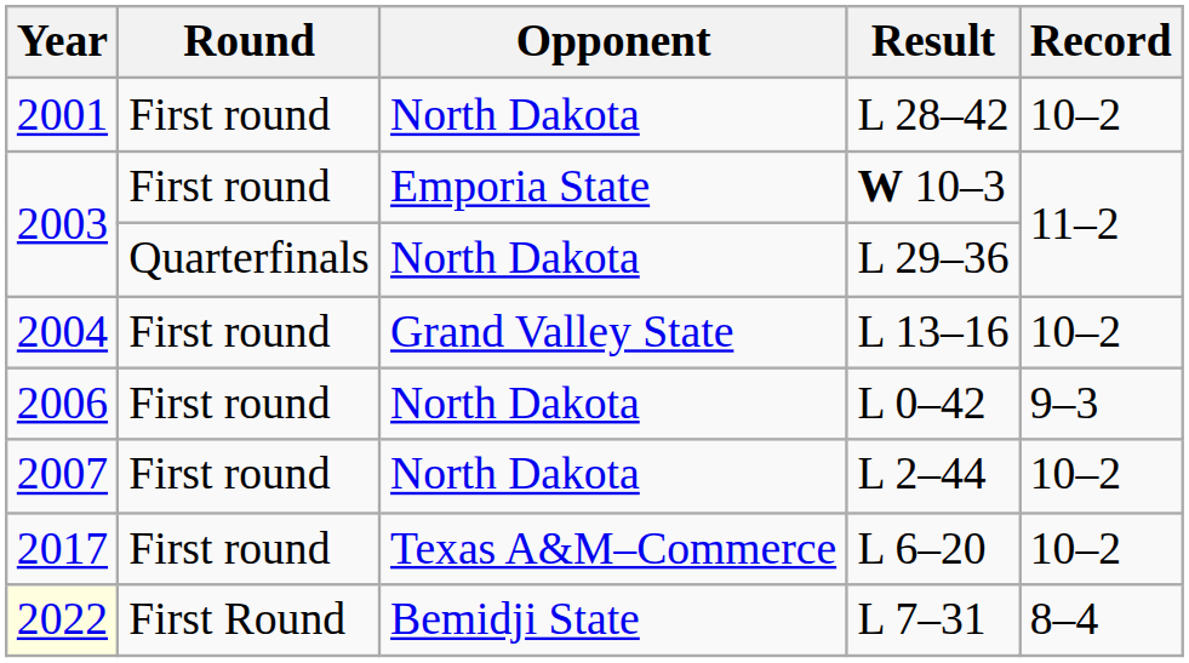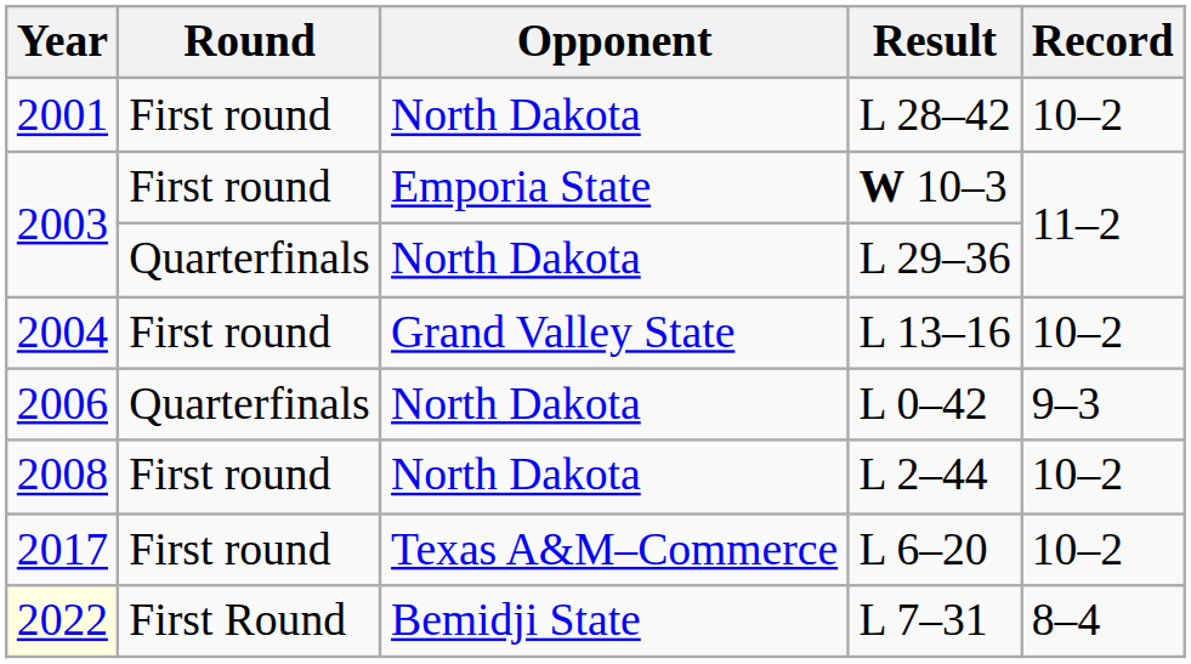 <table class="wikitable">
 <tr>
 <th>Year</th>
 <th>Round</th>
 <th>Opponent</th>
 <th>Result</th>
 <th>Record</th>
 </tr>
 <tr>
 <td><a href='#'>2001</a></td>
 <td>First round</td>
 <td><a href='#'>North Dakota</a></td>
 <td>L 28–42</td>
 <td>10–2</td>
 </tr>
 <tr>
 <td rowspan="2"><a href='#'>2003</a></td>
 <td>First round</td>
 <td><a href='#'>Emporia State</a></td>
 <td><strong>W</strong> 10–3</td>
 <td rowspan="2">11–2</td>
 </tr>
 <tr>
 <td>Quarterfinals</td>
 <td><a href='#'>North Dakota</a></td>
 <td>L 29–36</td>
 </tr>
 <tr>
 <td><a href='#'>2004</a></td>
 <td>First round</td>
 <td><a href='#'>Grand Valley State</a></td>
 <td>L 13–16</td>
 <td>10–2</td>
 </tr>
 <tr>
 <td><a href='#'>2006</a></td>
-<td>First round</td>
+<td>Quarterfinals</td>
 <td><a href='#'>North Dakota</a></td>
 <td>L 0–42</td>
 <td>9–3</td>
 </tr>
 <tr>
-<td><a href='#'>2007</a></td>
+<td><a href='#'>2008</a></td>
 <td>First round</td>
 <td><a href='#'>North Dakota</a></td>
 <td>L 2–44</td>
 <td>10–2</td>
 </tr>
 <tr>
 <td><a href='#'>2017</a></td>
 <td>First round</td>
 <td><a href='#'>Texas A&M–Commerce</a></td>
 <td>L 6–20</td>
 <td>10–2</td>
 </tr>
 <tr>
 <td style="background: lightyellow;"><a href='#'>2022</a></td>
 <td>First Round</td>
 <td><a href='#'>Bemidji State</a></td>
 <td>L 7–31</td>
 <td>8–4</td>
 </tr>
 </table>
